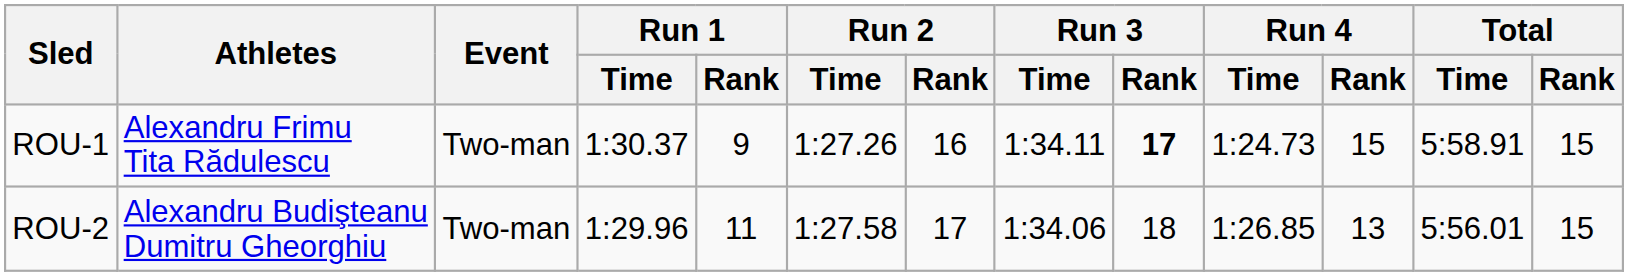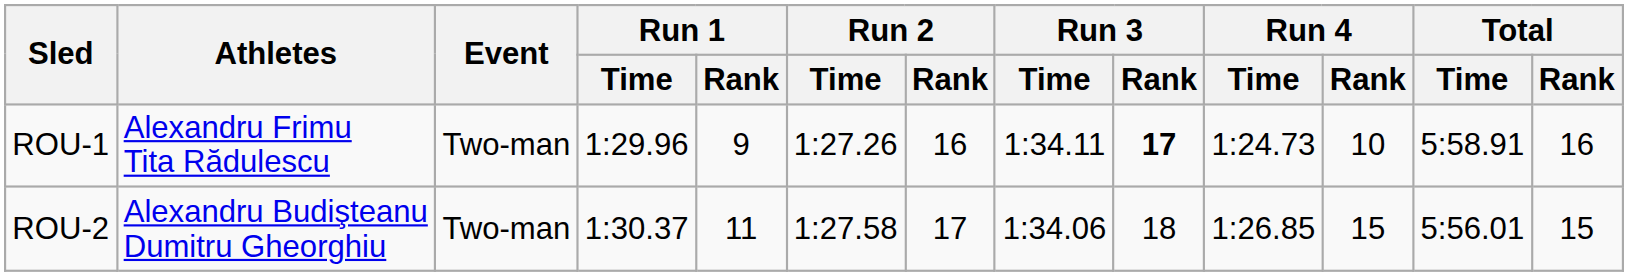 <table class="wikitable" border="1" style="font-size:90%">
 <tr>
 <th rowspan="2">Sled</th>
 <th rowspan="2">Athletes</th>
 <th rowspan="2">Event</th>
 <th colspan="2">Run 1</th>
 <th colspan="2">Run 2</th>
 <th colspan="2">Run 3</th>
 <th colspan="2">Run 4</th>
 <th colspan="2">Total</th>
 </tr>
 <tr>
 <th>Time</th>
 <th>Rank</th>
 <th>Time</th>
 <th>Rank</th>
 <th>Time</th>
 <th>Rank</th>
 <th>Time</th>
 <th>Rank</th>
 <th>Time</th>
 <th>Rank</th>
 </tr>
 <tr>
 <td align="center">ROU-1</td>
 <td><a href='#'>Alexandru Frimu</a><br><a href='#'>Tita Rădulescu</a></td>
 <td>Two-man</td>
-<td align="center">1:30.37</td>
+<td align="center">1:29.96</td>
 <td align="center">9</td>
 <td align="center">1:27.26</td>
 <td align="center">16</td>
 <td align="center">1:34.11</td>
 <td align="center"><strong>17</strong></td>
 <td align="center">1:24.73</td>
-<td align="center">15</td>
+<td align="center">10</td>
 <td align="center">5:58.91</td>
-<td align="center">15</td>
+<td align="center">16</td>
 </tr>
 <tr>
 <td align="center">ROU-2</td>
 <td><a href='#'>Alexandru Budişteanu</a><br><a href='#'>Dumitru Gheorghiu</a></td>
 <td>Two-man</td>
-<td align="center">1:29.96</td>
+<td align="center">1:30.37</td>
 <td align="center">11</td>
 <td align="center">1:27.58</td>
 <td align="center">17</td>
 <td align="center">1:34.06</td>
 <td align="center">18</td>
 <td align="center">1:26.85</td>
-<td align="center">13</td>
+<td align="center">15</td>
 <td align="center">5:56.01</td>
 <td align="center">15</td>
 </tr>
 </table>
